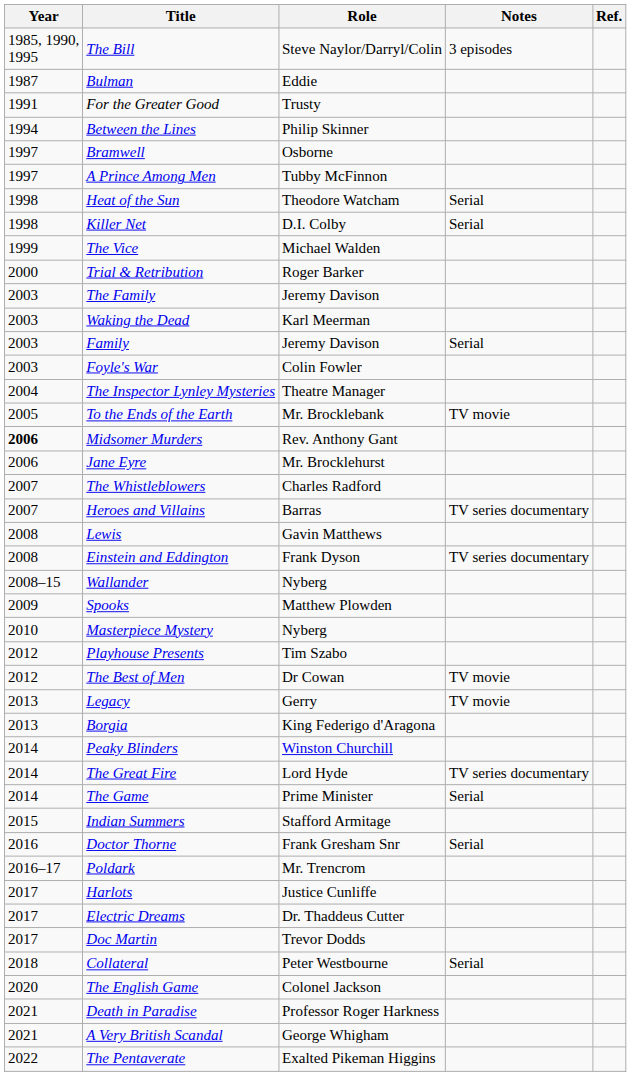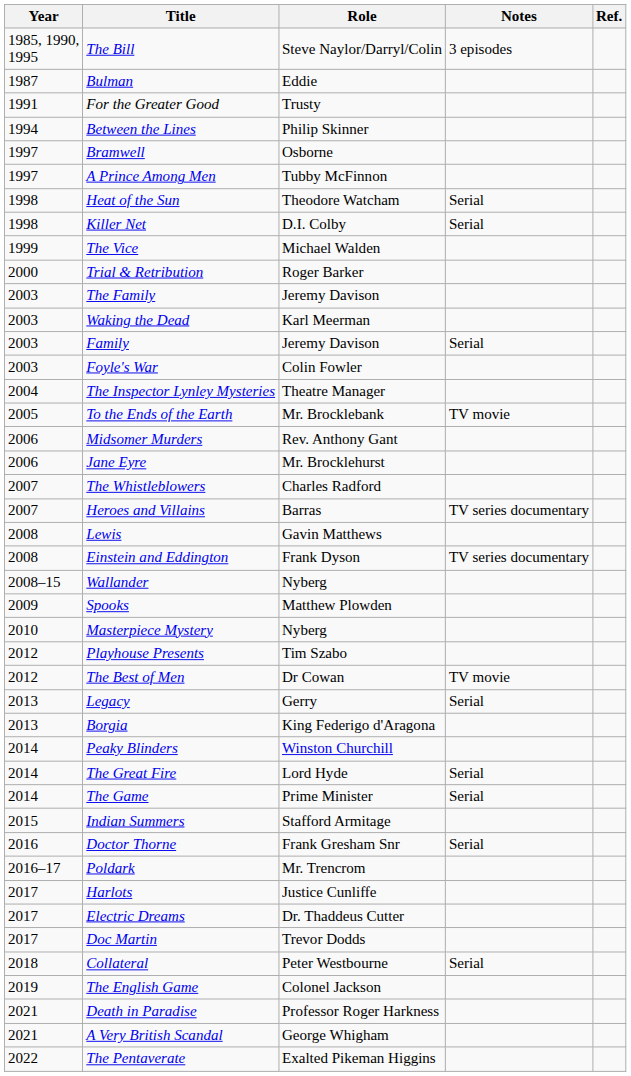 <table class="wikitable">
 <tr>
 <th>Year</th>
 <th>Title</th>
 <th>Role</th>
 <th>Notes</th>
 <th>Ref.</th>
 </tr>
 <tr>
 <td>1985, 1990,<br>1995</td>
 <td><em><a href='#'>The Bill</a></em></td>
 <td>Steve Naylor/Darryl/Colin</td>
 <td>3 episodes</td>
 <td></td>
 </tr>
 <tr>
 <td>1987</td>
 <td><em><a href='#'>Bulman</a></em></td>
 <td>Eddie</td>
 <td></td>
 <td></td>
 </tr>
 <tr>
 <td>1991</td>
 <td><em>For the Greater Good</em></td>
 <td>Trusty</td>
 <td></td>
 <td></td>
 </tr>
 <tr>
 <td>1994</td>
 <td><a href='#'><em>Between the Lines</em></a></td>
 <td>Philip Skinner</td>
 <td></td>
 <td></td>
 </tr>
 <tr>
 <td>1997</td>
 <td><a href='#'><em>Bramwell</em></a></td>
 <td>Osborne</td>
 <td></td>
 <td></td>
 </tr>
 <tr>
 <td>1997</td>
 <td><em><a href='#'>A Prince Among Men</a></em></td>
 <td>Tubby McFinnon</td>
 <td></td>
 <td></td>
 </tr>
 <tr>
 <td>1998</td>
 <td><em><a href='#'>Heat of the Sun</a></em></td>
 <td>Theodore Watcham</td>
 <td>Serial</td>
 <td></td>
 </tr>
 <tr>
 <td>1998</td>
 <td><em><a href='#'>Killer Net</a></em></td>
 <td>D.I. Colby</td>
 <td>Serial</td>
 <td></td>
 </tr>
 <tr>
 <td>1999</td>
 <td><a href='#'><em>The Vice</em></a></td>
 <td>Michael Walden</td>
 <td></td>
 <td></td>
 </tr>
 <tr>
 <td>2000</td>
 <td><em><a href='#'>Trial & Retribution</a></em></td>
 <td>Roger Barker</td>
 <td></td>
 <td></td>
 </tr>
 <tr>
 <td>2003</td>
 <td><a href='#'><em>The Family</em></a></td>
 <td>Jeremy Davison</td>
 <td></td>
 <td></td>
 </tr>
 <tr>
 <td>2003</td>
 <td><a href='#'><em>Waking the Dead</em></a></td>
 <td>Karl Meerman</td>
 <td></td>
 <td></td>
 </tr>
 <tr>
 <td>2003</td>
 <td><a href='#'><em>Family</em></a></td>
 <td>Jeremy Davison</td>
 <td>Serial</td>
 <td></td>
 </tr>
 <tr>
 <td>2003</td>
 <td><em><a href='#'>Foyle's War</a></em></td>
 <td>Colin Fowler</td>
 <td></td>
 <td></td>
 </tr>
 <tr>
 <td>2004</td>
 <td><em><a href='#'>The Inspector Lynley Mysteries</a></em></td>
 <td>Theatre Manager</td>
 <td></td>
 <td></td>
 </tr>
 <tr>
 <td>2005</td>
 <td><a href='#'><em>To the Ends of the Earth</em></a></td>
 <td>Mr. Brocklebank</td>
 <td>TV movie</td>
 <td></td>
 </tr>
 <tr>
-<td><strong>2006</strong></td>
+<td>2006</td>
 <td><em><a href='#'>Midsomer Murders</a></em></td>
 <td>Rev. Anthony Gant</td>
 <td></td>
 <td></td>
 </tr>
 <tr>
 <td>2006</td>
 <td><em><a href='#'>Jane Eyre</a></em></td>
 <td>Mr. Brocklehurst</td>
 <td></td>
 <td></td>
 </tr>
 <tr>
 <td>2007</td>
 <td><em><a href='#'>The Whistleblowers</a></em></td>
 <td>Charles Radford</td>
 <td></td>
 <td></td>
 </tr>
 <tr>
 <td>2007</td>
 <td><a href='#'><em>Heroes and Villains</em></a></td>
 <td>Barras</td>
 <td>TV series documentary</td>
 <td></td>
 </tr>
 <tr>
 <td>2008</td>
 <td><a href='#'><em>Lewis</em></a></td>
 <td>Gavin Matthews</td>
 <td></td>
 <td></td>
 </tr>
 <tr>
 <td>2008</td>
 <td><em><a href='#'>Einstein and Eddington</a></em></td>
 <td>Frank Dyson</td>
 <td>TV series documentary</td>
 <td></td>
 </tr>
 <tr>
 <td>2008–15</td>
 <td><a href='#'><em>Wallander</em></a></td>
 <td>Nyberg</td>
 <td></td>
 <td></td>
 </tr>
 <tr>
 <td>2009</td>
 <td><a href='#'><em>Spooks</em></a></td>
 <td>Matthew Plowden</td>
 <td></td>
 <td></td>
 </tr>
 <tr>
 <td>2010</td>
 <td><a href='#'><em>Masterpiece Mystery</em></a></td>
 <td>Nyberg</td>
 <td></td>
 <td></td>
 </tr>
 <tr>
 <td>2012</td>
 <td><em><a href='#'>Playhouse Presents</a></em></td>
 <td>Tim Szabo</td>
 <td></td>
 <td></td>
 </tr>
 <tr>
 <td>2012</td>
 <td><em><a href='#'>The Best of Men</a></em></td>
 <td>Dr Cowan</td>
 <td>TV movie</td>
 <td></td>
 </tr>
 <tr>
 <td>2013</td>
 <td><a href='#'><em>Legacy</em></a></td>
 <td>Gerry</td>
-<td>TV movie</td>
+<td>Serial</td>
 <td></td>
 </tr>
 <tr>
 <td>2013</td>
 <td><a href='#'><em>Borgia</em></a></td>
 <td>King Federigo d'Aragona</td>
 <td></td>
 <td></td>
 </tr>
 <tr>
 <td>2014</td>
 <td><a href='#'><em>Peaky Blinders</em></a></td>
 <td><a href='#'>Winston Churchill</a></td>
 <td></td>
 <td></td>
 </tr>
 <tr>
 <td>2014</td>
 <td><em><a href='#'>The Great Fire</a></em></td>
 <td>Lord Hyde</td>
-<td>TV series documentary</td>
+<td>Serial</td>
 <td></td>
 </tr>
 <tr>
 <td>2014</td>
 <td><a href='#'><em>The Game</em></a></td>
 <td>Prime Minister</td>
 <td>Serial</td>
 <td></td>
 </tr>
 <tr>
 <td>2015</td>
 <td><em><a href='#'>Indian Summers</a></em></td>
 <td>Stafford Armitage</td>
 <td></td>
 <td></td>
 </tr>
 <tr>
 <td>2016</td>
 <td><a href='#'><em>Doctor Thorne</em></a></td>
 <td>Frank Gresham Snr</td>
 <td>Serial</td>
 <td></td>
 </tr>
 <tr>
 <td>2016–17</td>
 <td><a href='#'><em>Poldark</em></a></td>
 <td>Mr. Trencrom</td>
 <td></td>
 <td></td>
 </tr>
 <tr>
 <td>2017</td>
 <td><a href='#'><em>Harlots</em></a></td>
 <td>Justice Cunliffe</td>
 <td></td>
 <td></td>
 </tr>
 <tr>
 <td>2017</td>
 <td><a href='#'><em>Electric Dreams</em></a></td>
 <td>Dr. Thaddeus Cutter</td>
 <td></td>
 <td></td>
 </tr>
 <tr>
 <td>2017</td>
 <td><em><a href='#'>Doc Martin</a></em></td>
 <td>Trevor Dodds</td>
 <td></td>
 <td></td>
 </tr>
 <tr>
 <td>2018</td>
 <td><a href='#'><em>Collateral</em></a></td>
 <td>Peter Westbourne</td>
 <td>Serial</td>
 <td></td>
 </tr>
 <tr>
-<td>2020</td>
+<td>2019</td>
 <td><em><a href='#'>The English Game</a></em></td>
 <td>Colonel Jackson</td>
 <td></td>
 <td></td>
 </tr>
 <tr>
 <td>2021</td>
 <td><a href='#'><em>Death in Paradise</em></a></td>
 <td>Professor Roger Harkness</td>
 <td></td>
 <td></td>
 </tr>
 <tr>
 <td>2021</td>
 <td><em><a href='#'>A Very British Scandal</a></em></td>
 <td>George Whigham</td>
 <td></td>
 <td></td>
 </tr>
 <tr>
 <td>2022</td>
 <td><em><a href='#'>The Pentaverate</a></em></td>
 <td>Exalted Pikeman Higgins</td>
 <td></td>
 <td></td>
 </tr>
 </table>
